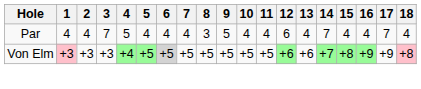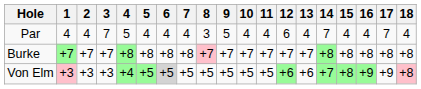 <table class="wikitable" style="text-align:center">
 <tr>
 <th>Hole</th>
 <th> 1 </th>
 <th> 2 </th>
 <th> 3 </th>
 <th> 4 </th>
 <th> 5 </th>
 <th> 6 </th>
 <th> 7 </th>
 <th> 8 </th>
 <th> 9 </th>
 <th>10</th>
 <th>11</th>
 <th>12</th>
 <th>13</th>
 <th>14</th>
 <th>15</th>
 <th>16</th>
 <th>17</th>
 <th>18</th>
 </tr>
 <tr>
 <td>Par</td>
 <td>4</td>
 <td>4</td>
 <td>7</td>
 <td>5</td>
 <td>4</td>
 <td>4</td>
 <td>4</td>
 <td>3</td>
 <td>5</td>
 <td>4</td>
 <td>4</td>
 <td>6</td>
 <td>4</td>
 <td>7</td>
 <td>4</td>
 <td>4</td>
 <td>7</td>
 <td>4</td>
 </tr>
 <tr>
+<td align=left> Burke</td>
+<td style="background: PaleGreen;">+7</td>
+<td>+7</td>
+<td>+7</td>
+<td style="background: PaleGreen;">+8</td>
+<td>+8</td>
+<td>+8</td>
+<td>+8</td>
+<td style="background: Pink;">+7</td>
+<td>+7</td>
+<td>+7</td>
+<td>+7</td>
+<td>+7</td>
+<td>+7</td>
+<td style="background: PaleGreen;">+8</td>
+<td>+8</td>
+<td>+8</td>
+<td>+8</td>
+<td>+8</td>
+</tr>
+<tr>
 <td align=left> Von Elm</td>
 <td style="background: Pink;">+3</td>
 <td>+3</td>
 <td>+3</td>
 <td style="background: PaleGreen;">+4</td>
 <td style="background: PaleGreen;">+5</td>
 <td style="background: lightgrey;">+5</td>
 <td>+5</td>
 <td>+5</td>
 <td>+5</td>
 <td>+5</td>
 <td>+5</td>
 <td style="background: PaleGreen;">+6</td>
 <td>+6</td>
 <td style="background: PaleGreen;">+7</td>
 <td style="background: PaleGreen;">+8</td>
 <td style="background: PaleGreen;">+9</td>
 <td>+9</td>
 <td style="background: Pink;">+8</td>
 </tr>
 </table>
